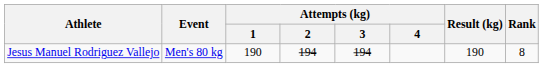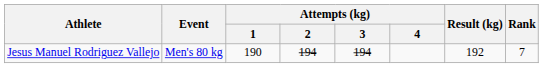 <table class=wikitable style="font-size:90%">
 <tr>
 <th rowspan=2>Athlete</th>
 <th rowspan=2>Event</th>
 <th colspan=4>Attempts (kg)</th>
 <th rowspan=2>Result (kg)</th>
 <th rowspan=2>Rank</th>
 </tr>
 <tr>
 <th width="60">1</th>
 <th width="60">2</th>
 <th width="60">3</th>
 <th width="60">4</th>
 </tr>
 <tr align=center>
 <td align=left><a href='#'>Jesus Manuel Rodriguez Vallejo</a></td>
 <td align=left><a href='#'>Men's 80 kg</a></td>
 <td>190</td>
 <td><s>194</s></td>
 <td><s>194</s></td>
 <td></td>
-<td>190</td>
-<td>8</td>
+<td>192</td>
+<td>7</td>
 </tr>
 </table>
